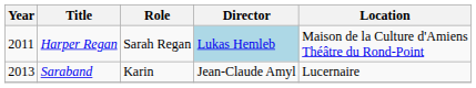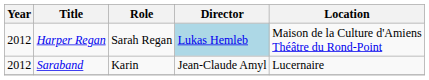 <table class="wikitable sortable">
 <tr>
 <th>Year</th>
 <th>Title</th>
 <th>Role</th>
 <th>Director</th>
 <th>Location</th>
 </tr>
 <tr>
-<td>2011</td>
+<td>2012</td>
 <td><em><a href='#'>Harper Regan</a></em></td>
 <td>Sarah Regan</td>
 <td style="background: lightblue;"><a href='#'>Lukas Hemleb</a></td>
 <td>Maison de la Culture d'Amiens<br> <a href='#'>Théâtre du Rond-Point</a></td>
 </tr>
 <tr>
-<td>2013</td>
+<td>2012</td>
 <td><em><a href='#'>Saraband</a></em></td>
 <td>Karin</td>
 <td>Jean-Claude Amyl</td>
 <td>Lucernaire</td>
 </tr>
 <tr>
 </tr>
 </table>
